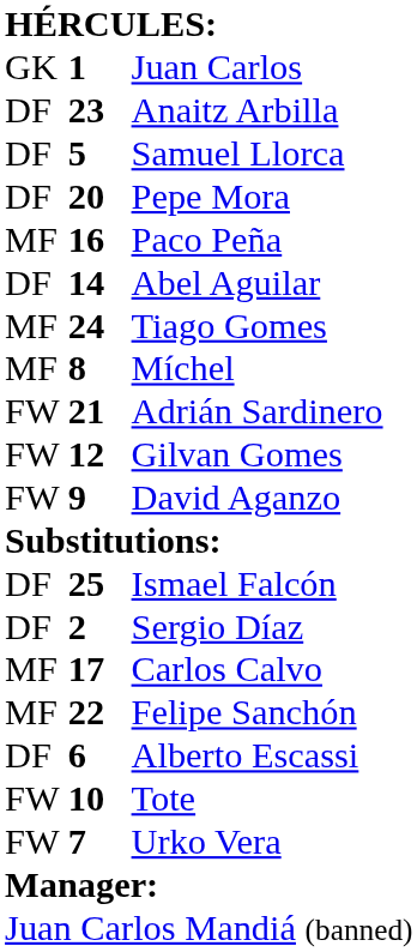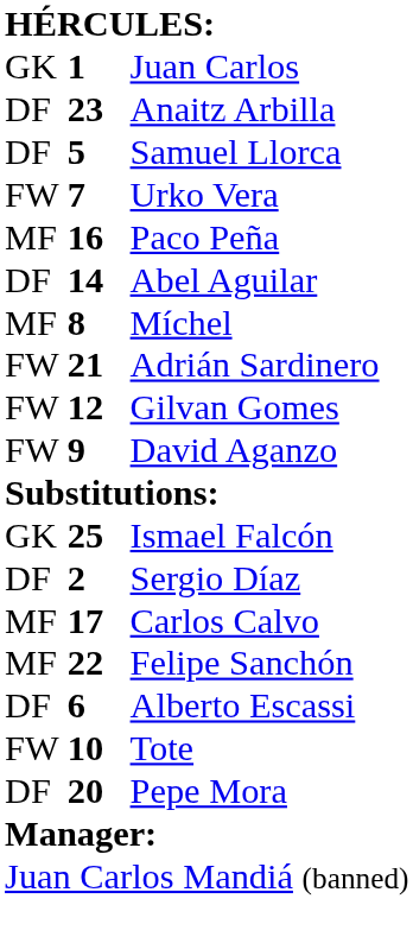 <table style="font-size: 90%" cellspacing="0" cellpadding="0" align="center">
 <tr>
 <td colspan=4><strong>HÉRCULES:</strong></td>
 </tr>
 <tr>
 <th width="25"></th>
 <th width="25"></th>
 </tr>
 <tr>
 <td>GK</td>
 <td><strong>1</strong></td>
 <td> <a href='#'>Juan Carlos</a></td>
 </tr>
 <tr>
 <td>DF</td>
 <td><strong>23</strong></td>
 <td> <a href='#'>Anaitz Arbilla</a></td>
 <td></td>
 </tr>
 <tr>
 <td>DF</td>
 <td><strong>5</strong></td>
 <td> <a href='#'>Samuel Llorca</a></td>
 </tr>
 <tr>
-<td>DF</td>
-<td><strong>20</strong></td>
-<td> <a href='#'>Pepe Mora</a></td>
+<td>FW</td>
+<td><strong>7</strong></td>
+<td> <a href='#'>Urko Vera</a></td>
 <td></td>
 <td></td>
 </tr>
 <tr>
 <td>MF</td>
 <td><strong>16</strong></td>
 <td> <a href='#'>Paco Peña</a></td>
 <td></td>
 </tr>
 <tr>
 <td>DF</td>
 <td><strong>14</strong></td>
 <td> <a href='#'>Abel Aguilar</a></td>
-<td></td>
-</tr>
-<tr>
-<td>MF</td>
-<td><strong>24</strong></td>
-<td> <a href='#'>Tiago Gomes</a></td>
-<td></td>
 <td></td>
 </tr>
 <tr>
 <td>MF</td>
 <td><strong>8</strong></td>
 <td> <a href='#'>Míchel</a></td>
 </tr>
 <tr>
 <td>FW</td>
 <td><strong>21</strong></td>
 <td> <a href='#'>Adrián Sardinero</a></td>
 <td></td>
 <td></td>
 </tr>
 <tr>
 <td>FW</td>
 <td><strong>12</strong></td>
 <td> <a href='#'>Gilvan Gomes</a></td>
 <td></td>
 </tr>
 <tr>
 <td>FW</td>
 <td><strong>9</strong></td>
 <td> <a href='#'>David Aganzo</a></td>
 <td></td>
 </tr>
 <tr>
 <td colspan=3><strong>Substitutions:</strong></td>
 </tr>
 <tr>
-<td>DF</td>
+<td>GK</td>
 <td><strong>25</strong></td>
 <td> <a href='#'>Ismael Falcón</a></td>
 </tr>
 <tr>
 <td>DF</td>
 <td><strong>2</strong></td>
 <td> <a href='#'>Sergio Díaz</a></td>
 </tr>
 <tr>
 <td>MF</td>
 <td><strong>17</strong></td>
 <td> <a href='#'>Carlos Calvo</a></td>
 <td></td>
 <td></td>
 </tr>
 <tr>
 <td>MF</td>
 <td><strong>22</strong></td>
 <td> <a href='#'>Felipe Sanchón</a></td>
 </tr>
 <tr>
 <td>DF</td>
 <td><strong>6</strong></td>
 <td> <a href='#'>Alberto Escassi</a></td>
 </tr>
 <tr>
 <td>FW</td>
 <td><strong>10</strong></td>
 <td> <a href='#'>Tote</a></td>
 <td></td>
 <td></td>
 </tr>
 <tr>
-<td>FW</td>
-<td><strong>7</strong></td>
-<td> <a href='#'>Urko Vera</a></td>
+<td>DF</td>
+<td><strong>20</strong></td>
+<td> <a href='#'>Pepe Mora</a></td>
 <td></td>
 <td></td>
 </tr>
 <tr>
 <td colspan=3><strong>Manager:</strong></td>
 </tr>
 <tr>
 <td colspan=3> <a href='#'>Juan Carlos Mandiá</a> <small>(banned)</small></td>
 </tr>
 </table>
